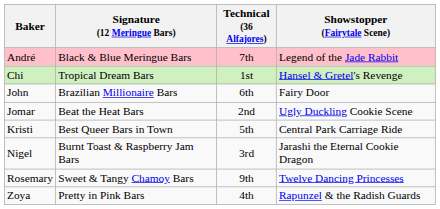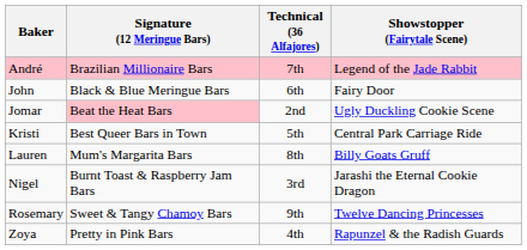 <table class="wikitable" style="text-align:center;">
 <tr>
 <th>Baker</th>
 <th>Signature<br><small>(12 <a href='#'>Meringue</a> Bars)</small></th>
 <th>Technical<br><small>(36 <a href='#'>Alfajores</a>)</small></th>
 <th>Showstopper<br><small>(<a href='#'>Fairytale</a> Scene)</small></th>
 </tr>
 <tr bgcolor=pink>
 <td align="left">André</td>
-<td align="left">Black & Blue Meringue Bars</td>
+<td align="left">Brazilian <a href='#'>Millionaire</a> Bars</td>
 <td>7th</td>
 <td align="left">Legend of the <a href='#'>Jade Rabbit</a></td>
 </tr>
-<tr style="background:#d0f0c0;">
-<td align="left">Chi</td>
-<td align="left">Tropical Dream Bars</td>
-<td>1st</td>
-<td align="left"><a href='#'>Hansel & Gretel</a>'s Revenge</td>
-</tr>
 <tr>
 <td align="left">John</td>
-<td align="left">Brazilian <a href='#'>Millionaire</a> Bars</td>
+<td align="left">Black & Blue Meringue Bars</td>
 <td>6th</td>
 <td align="left">Fairy Door</td>
 </tr>
 <tr>
 <td align="left">Jomar</td>
-<td align="left">Beat the Heat Bars</td>
+<td align="left" style="background: pink;">Beat the Heat Bars</td>
 <td>2nd</td>
 <td align="left"><a href='#'>Ugly Duckling</a> Cookie Scene</td>
 </tr>
 <tr>
 <td align="left">Kristi</td>
 <td align="left">Best Queer Bars in Town</td>
 <td>5th</td>
 <td align="left">Central Park Carriage Ride</td>
+</tr>
+<tr>
+<td align="left">Lauren</td>
+<td align="left">Mum's Margarita Bars</td>
+<td>8th</td>
+<td align="left"><a href='#'>Billy Goats Gruff</a></td>
 </tr>
 <tr>
 <td align="left">Nigel</td>
 <td align="left">Burnt Toast & Raspberry Jam Bars</td>
 <td>3rd</td>
 <td align="left">Jarashi the Eternal Cookie Dragon</td>
 </tr>
 <tr>
 <td align="left">Rosemary</td>
 <td align="left">Sweet & Tangy <a href='#'>Chamoy</a> Bars</td>
 <td>9th</td>
 <td align="left"><a href='#'>Twelve Dancing Princesses</a></td>
 </tr>
 <tr>
 <td align="left">Zoya</td>
 <td align="left">Pretty in Pink Bars</td>
 <td>4th</td>
 <td align="left"><a href='#'>Rapunzel</a> & the Radish Guards</td>
 </tr>
 </table>
